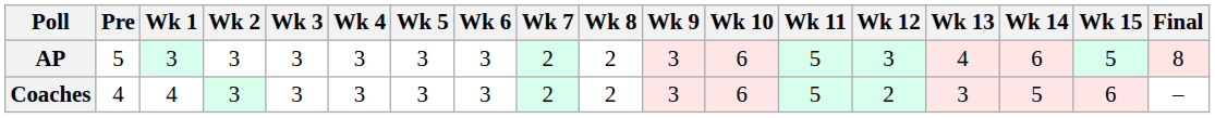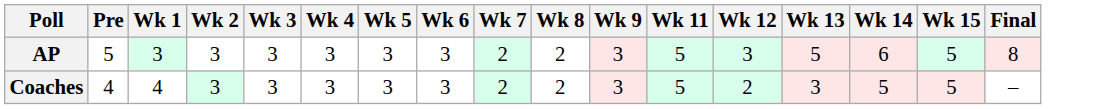 <table class="wikitable" style="white-space:nowrap;">
 <tr>
 <th>Poll</th>
 <th>Pre</th>
 <th>Wk 1</th>
 <th>Wk 2</th>
 <th>Wk 3</th>
 <th>Wk 4</th>
 <th>Wk 5</th>
 <th>Wk 6</th>
 <th>Wk 7</th>
 <th>Wk 8</th>
 <th>Wk 9</th>
-<th>Wk 10</th>
 <th>Wk 11</th>
 <th>Wk 12</th>
 <th>Wk 13</th>
 <th>Wk 14</th>
 <th>Wk 15</th>
 <th>Final</th>
 </tr>
 <tr style="text-align:center;">
 <th>AP</th>
 <td style="background:#FFF;">5</td>
 <td style="background:#D8FFEB;">3</td>
 <td style="background:#FFF;">3</td>
 <td style="background:#FFF;">3</td>
 <td style="background:#FFF;">3</td>
 <td style="background:#FFF;">3</td>
 <td style="background:#FFF;">3</td>
 <td style="background:#D8FFEB;">2</td>
 <td style="background:#FFF;">2</td>
 <td style="background:#FFE6E6;">3</td>
-<td style="background:#FFE6E6;">6</td>
 <td style="background:#D8FFEB;">5</td>
 <td style="background:#D8FFEB;">3</td>
-<td style="background:#FFE6E6;">4</td>
+<td style="background:#FFE6E6;">5</td>
 <td style="background:#FFE6E6;">6</td>
 <td style="background:#D8FFEB;">5</td>
 <td style="background:#FFE6E6;">8</td>
 </tr>
 <tr style="text-align:center;">
 <th>Coaches</th>
 <td style="background:#FFF;">4</td>
 <td style="background:#FFF;">4</td>
 <td style="background:#D8FFEB;">3</td>
 <td style="background:#FFF;">3</td>
 <td style="background:#FFF;">3</td>
 <td style="background:#FFF;">3</td>
 <td style="background:#FFF;">3</td>
 <td style="background:#D8FFEB;">2</td>
 <td style="background:#FFF;">2</td>
 <td style="background:#FFE6E6;">3</td>
-<td style="background:#FFE6E6;">6</td>
 <td style="background:#D8FFEB;">5</td>
 <td style="background:#D8FFEB;">2</td>
 <td style="background:#FFE6E6;">3</td>
 <td style="background:#FFE6E6;">5</td>
-<td style="background:#FFE6E6;">6</td>
+<td style="background:#FFE6E6;">5</td>
 <td style="background:#FFF;">–</td>
 </tr>
 </table>
